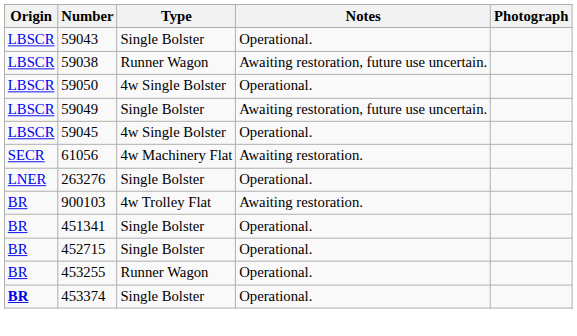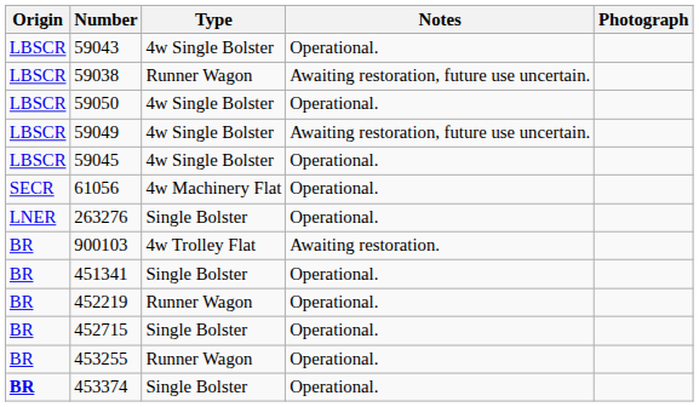 <table class="wikitable">
 <tr>
 <th>Origin</th>
 <th>Number</th>
 <th>Type</th>
 <th>Notes</th>
 <th>Photograph</th>
 </tr>
 <tr>
 <td><a href='#'>LBSCR</a></td>
 <td>59043</td>
-<td>Single Bolster</td>
+<td>4w Single Bolster</td>
 <td>Operational.</td>
 <td></td>
 </tr>
 <tr>
 <td><a href='#'>LBSCR</a></td>
 <td>59038</td>
 <td>Runner Wagon</td>
 <td>Awaiting restoration, future use uncertain.</td>
 <td></td>
 </tr>
 <tr>
 <td><a href='#'>LBSCR</a></td>
 <td>59050</td>
 <td>4w Single Bolster</td>
 <td>Operational.</td>
 <td></td>
 </tr>
 <tr>
 <td><a href='#'>LBSCR</a></td>
 <td>59049</td>
-<td>Single Bolster</td>
+<td>4w Single Bolster</td>
 <td>Awaiting restoration, future use uncertain.</td>
 <td></td>
 </tr>
 <tr>
 <td><a href='#'>LBSCR</a></td>
 <td>59045</td>
 <td>4w Single Bolster</td>
 <td>Operational.</td>
 <td></td>
 </tr>
 <tr>
 <td><a href='#'>SECR</a></td>
 <td>61056</td>
 <td>4w Machinery Flat</td>
-<td>Awaiting restoration.</td>
+<td>Operational.</td>
 <td></td>
 </tr>
 <tr>
 <td><a href='#'>LNER</a></td>
 <td>263276</td>
 <td>Single Bolster</td>
 <td>Operational.</td>
 <td></td>
 </tr>
 <tr>
 <td><a href='#'>BR</a></td>
 <td>900103</td>
 <td>4w Trolley Flat</td>
 <td>Awaiting restoration.</td>
 <td></td>
 </tr>
 <tr>
 <td><a href='#'>BR</a></td>
 <td>451341</td>
 <td>Single Bolster</td>
 <td>Operational.</td>
 <td></td>
 </tr>
 <tr>
 <td><a href='#'>BR</a></td>
+<td>452219</td>
+<td>Runner Wagon</td>
+<td>Operational.</td>
+<td></td>
+</tr>
+<tr>
+<td><a href='#'>BR</a></td>
 <td>452715</td>
 <td>Single Bolster</td>
 <td>Operational.</td>
 <td></td>
 </tr>
 <tr>
 <td><a href='#'>BR</a></td>
 <td>453255</td>
 <td>Runner Wagon</td>
 <td>Operational.</td>
 <td></td>
 </tr>
 <tr>
 <td><strong><a href='#'>BR</a></strong></td>
 <td>453374</td>
 <td>Single Bolster</td>
 <td>Operational.</td>
 <td></td>
 </tr>
 </table>
